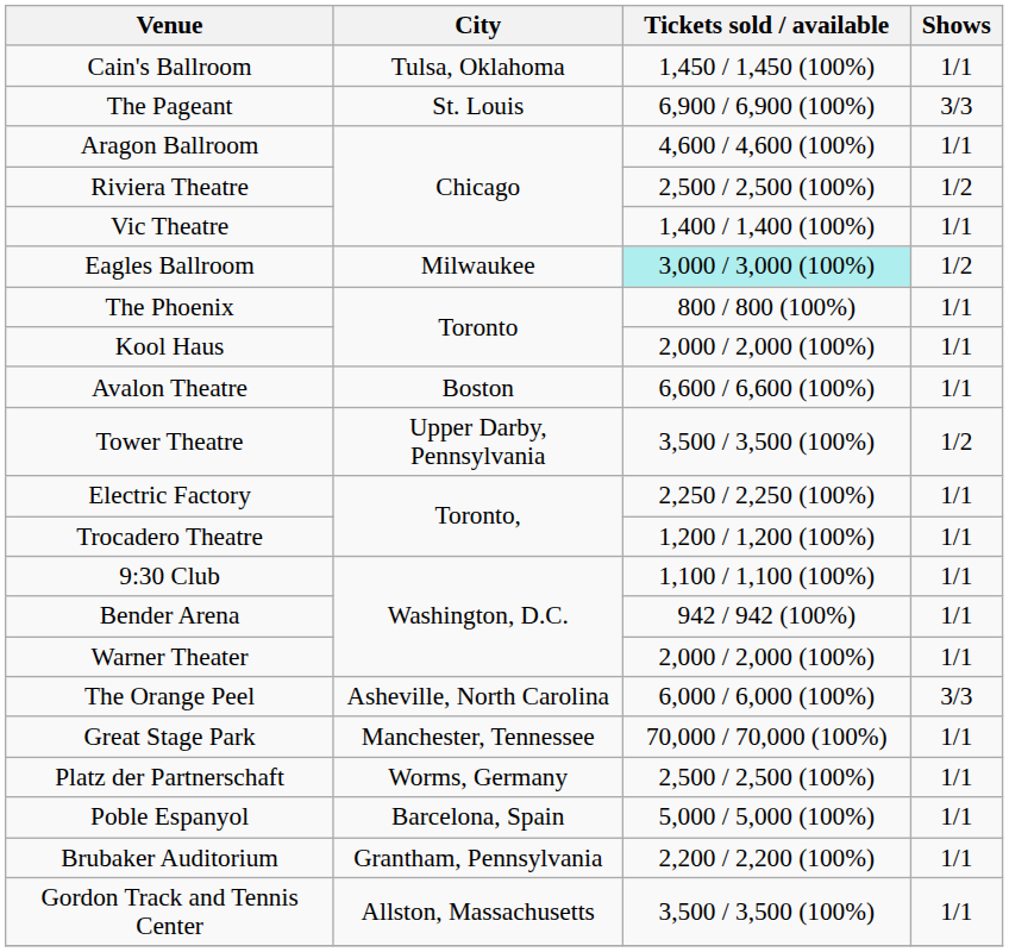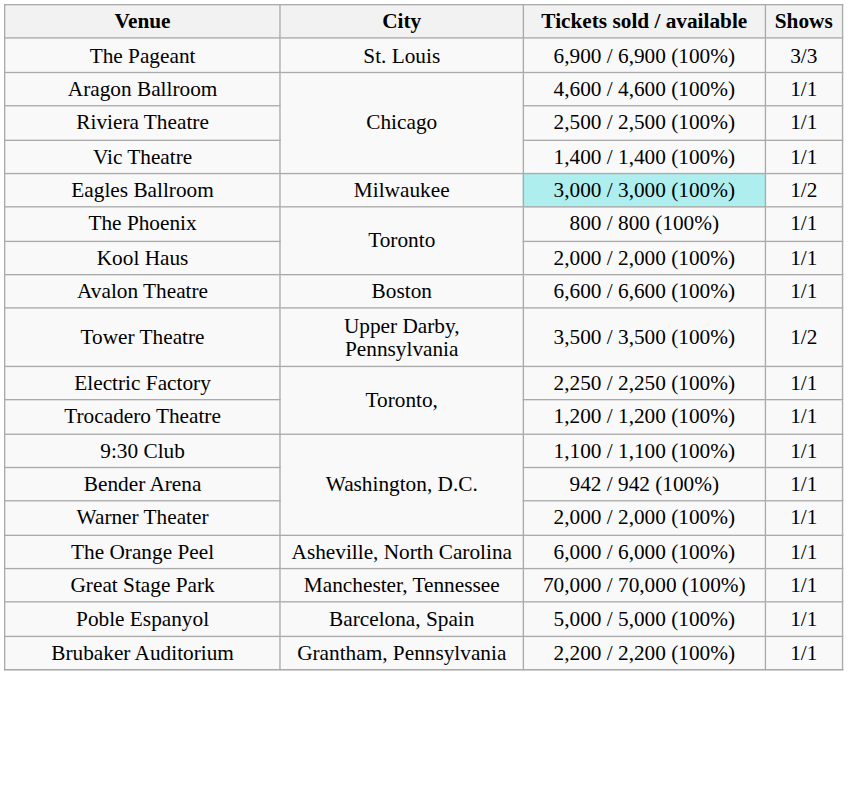 <table class="wikitable" style="text-align:center">
 <tr>
 <th style="width:200px;">Venue</th>
 <th style="width:175px;">City</th>
 <th style="width:175px;">Tickets sold / available</th>
 <th style="width:50px;">Shows</th>
-</tr>
-<tr>
-<td>Cain's Ballroom</td>
-<td>Tulsa, Oklahoma</td>
-<td>1,450 / 1,450 (100%)</td>
-<td>1/1</td>
 </tr>
 <tr>
 <td>The Pageant</td>
 <td>St. Louis</td>
 <td>6,900 / 6,900 (100%)</td>
 <td>3/3</td>
 </tr>
 <tr>
 <td>Aragon Ballroom</td>
 <td rowspan="3">Chicago</td>
 <td>4,600 / 4,600 (100%)</td>
 <td>1/1</td>
 </tr>
 <tr>
 <td>Riviera Theatre</td>
 <td>2,500 / 2,500 (100%)</td>
-<td>1/2</td>
+<td>1/1</td>
 </tr>
 <tr>
 <td>Vic Theatre</td>
 <td>1,400 / 1,400 (100%)</td>
 <td>1/1</td>
 </tr>
 <tr>
 <td>Eagles Ballroom</td>
 <td>Milwaukee</td>
 <td style="background: paleturquoise;">3,000 / 3,000 (100%)</td>
 <td>1/2</td>
 </tr>
 <tr>
 <td>The Phoenix</td>
 <td rowspan="2">Toronto</td>
 <td>800 / 800 (100%)</td>
 <td>1/1</td>
 </tr>
 <tr>
 <td>Kool Haus</td>
 <td>2,000 / 2,000 (100%)</td>
 <td>1/1</td>
 </tr>
 <tr>
 <td>Avalon Theatre</td>
 <td>Boston</td>
 <td>6,600 / 6,600 (100%)</td>
 <td>1/1</td>
 </tr>
 <tr>
 <td>Tower Theatre</td>
 <td>Upper Darby, Pennsylvania</td>
 <td>3,500 / 3,500 (100%)</td>
 <td>1/2</td>
 </tr>
 <tr>
 <td>Electric Factory</td>
 <td rowspan="2">Toronto,</td>
 <td>2,250 / 2,250 (100%)</td>
 <td>1/1</td>
 </tr>
 <tr>
 <td>Trocadero Theatre</td>
 <td>1,200 / 1,200 (100%)</td>
 <td>1/1</td>
 </tr>
 <tr>
 <td>9:30 Club</td>
 <td rowspan="3">Washington, D.C.</td>
 <td>1,100 / 1,100 (100%)</td>
 <td>1/1</td>
 </tr>
 <tr>
 <td>Bender Arena</td>
 <td>942 / 942 (100%)</td>
 <td>1/1</td>
 </tr>
 <tr>
 <td>Warner Theater</td>
 <td>2,000 / 2,000 (100%)</td>
 <td>1/1</td>
 </tr>
 <tr>
 <td>The Orange Peel</td>
 <td>Asheville, North Carolina</td>
 <td>6,000 / 6,000 (100%)</td>
-<td>3/3</td>
+<td>1/1</td>
 </tr>
 <tr>
 <td>Great Stage Park</td>
 <td>Manchester, Tennessee</td>
 <td>70,000 / 70,000 (100%)</td>
-<td>1/1</td>
-</tr>
-<tr>
-<td>Platz der Partnerschaft</td>
-<td>Worms, Germany</td>
-<td>2,500 / 2,500 (100%)</td>
 <td>1/1</td>
 </tr>
 <tr>
 <td>Poble Espanyol</td>
 <td>Barcelona, Spain</td>
 <td>5,000 / 5,000 (100%)</td>
 <td>1/1</td>
 </tr>
 <tr>
 <td>Brubaker Auditorium</td>
 <td>Grantham, Pennsylvania</td>
 <td>2,200 / 2,200 (100%)</td>
 <td>1/1</td>
 </tr>
 <tr>
-<td>Gordon Track and Tennis Center</td>
-<td>Allston, Massachusetts</td>
-<td>3,500 / 3,500 (100%)</td>
-<td>1/1</td>
-</tr>
-<tr>
 </tr>
 </table>
